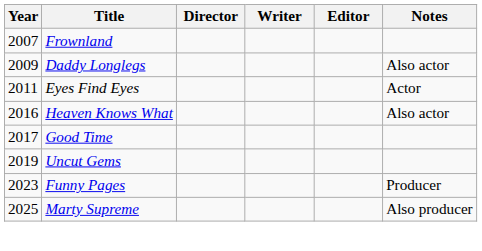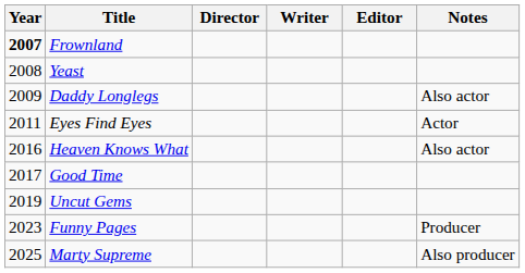 <table class="wikitable">
 <tr>
 <th>Year</th>
 <th>Title</th>
 <th width="65">Director</th>
 <th width="65">Writer</th>
 <th width="65">Editor</th>
 <th>Notes</th>
 </tr>
 <tr>
-<td>2007</td>
+<td><strong>2007</strong></td>
 <td><em><a href='#'>Frownland</a></em></td>
+<td></td>
+<td></td>
+<td></td>
+<td></td>
+</tr>
+<tr>
+<td>2008</td>
+<td><em><a href='#'>Yeast</a></em></td>
 <td></td>
 <td></td>
 <td></td>
 <td></td>
 </tr>
 <tr>
 <td>2009</td>
 <td><em><a href='#'>Daddy Longlegs</a></em></td>
 <td></td>
 <td></td>
 <td></td>
 <td>Also actor</td>
 </tr>
 <tr>
 <td>2011</td>
 <td><em>Eyes Find Eyes</em></td>
 <td></td>
 <td></td>
 <td></td>
 <td>Actor</td>
 </tr>
 <tr>
 <td>2016</td>
 <td><em><a href='#'>Heaven Knows What</a></em></td>
 <td></td>
 <td></td>
 <td></td>
 <td>Also actor</td>
 </tr>
 <tr>
 <td>2017</td>
 <td><em><a href='#'>Good Time</a></em></td>
 <td></td>
 <td></td>
 <td></td>
 <td></td>
 </tr>
 <tr>
 <td>2019</td>
 <td><em><a href='#'>Uncut Gems</a></em></td>
 <td></td>
 <td></td>
 <td></td>
 <td></td>
 </tr>
 <tr>
 <td>2023</td>
 <td><em><a href='#'>Funny Pages</a></em></td>
 <td></td>
 <td></td>
 <td></td>
 <td>Producer</td>
 </tr>
 <tr>
 <td>2025</td>
 <td><em><a href='#'>Marty Supreme</a></em></td>
 <td></td>
 <td></td>
 <td></td>
 <td>Also producer</td>
 </tr>
 </table>
